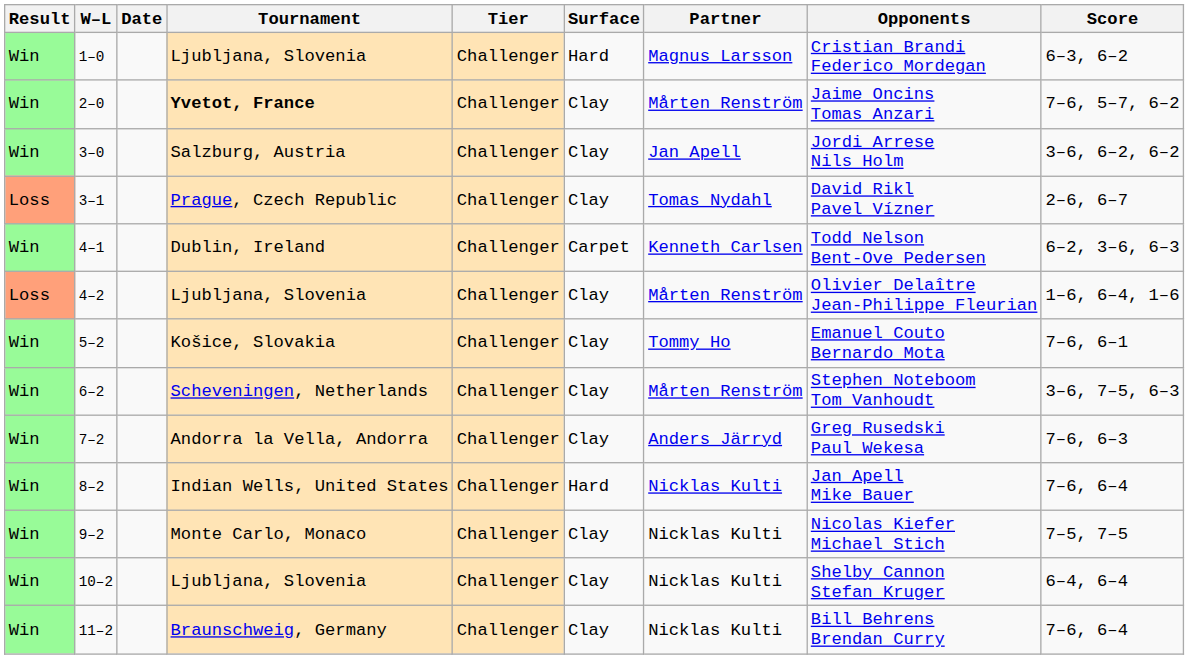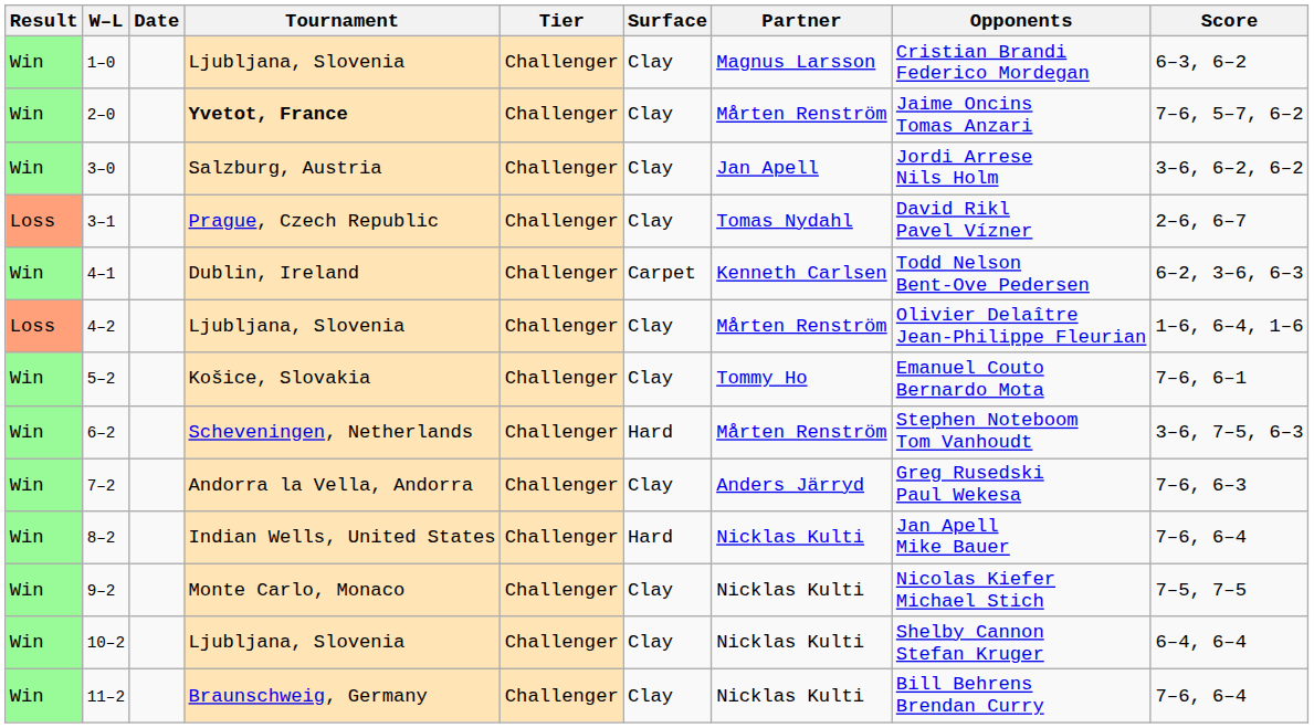 <table class="sortable wikitable">
 <tr>
 <th>Result</th>
 <th class="unsortable">W–L</th>
 <th>Date</th>
 <th>Tournament</th>
 <th>Tier</th>
 <th>Surface</th>
 <th>Partner</th>
 <th>Opponents</th>
 <th class="unsortable">Score</th>
 </tr>
 <tr>
 <td style="background:#98fb98;">Win</td>
 <td><small>1–0</small></td>
 <td></td>
 <td style="background:moccasin;">Ljubljana, Slovenia</td>
 <td style="background:moccasin;">Challenger</td>
-<td>Hard</td>
+<td>Clay</td>
 <td> <a href='#'>Magnus Larsson</a></td>
 <td> <a href='#'>Cristian Brandi</a> <br>  <a href='#'>Federico Mordegan</a></td>
 <td>6–3, 6–2</td>
 </tr>
 <tr>
 <td style="background:#98fb98;">Win</td>
 <td><small>2–0</small></td>
 <td></td>
 <td style="background:moccasin;"><strong>Yvetot, France</strong></td>
 <td style="background:moccasin;">Challenger</td>
 <td>Clay</td>
 <td> <a href='#'>Mårten Renström</a></td>
 <td> <a href='#'>Jaime Oncins</a> <br>  <a href='#'>Tomas Anzari</a></td>
 <td>7–6, 5–7, 6–2</td>
 </tr>
 <tr>
 <td style="background:#98fb98;">Win</td>
 <td><small>3–0</small></td>
 <td></td>
 <td style="background:moccasin;">Salzburg, Austria</td>
 <td style="background:moccasin;">Challenger</td>
 <td>Clay</td>
 <td> <a href='#'>Jan Apell</a></td>
 <td> <a href='#'>Jordi Arrese</a> <br>  <a href='#'>Nils Holm</a></td>
 <td>3–6, 6–2, 6–2</td>
 </tr>
 <tr>
 <td style="background:#ffa07a;">Loss</td>
 <td><small>3–1</small></td>
 <td></td>
 <td style="background:moccasin;"><a href='#'>Prague</a>, Czech Republic</td>
 <td style="background:moccasin;">Challenger</td>
 <td>Clay</td>
 <td> <a href='#'>Tomas Nydahl</a></td>
 <td> <a href='#'>David Rikl</a> <br>  <a href='#'>Pavel Vízner</a></td>
 <td>2–6, 6–7</td>
 </tr>
 <tr>
 <td style="background:#98fb98;">Win</td>
 <td><small>4–1</small></td>
 <td></td>
 <td style="background:moccasin;">Dublin, Ireland</td>
 <td style="background:moccasin;">Challenger</td>
 <td>Carpet</td>
 <td> <a href='#'>Kenneth Carlsen</a></td>
 <td> <a href='#'>Todd Nelson</a> <br>  <a href='#'>Bent-Ove Pedersen</a></td>
 <td>6–2, 3–6, 6–3</td>
 </tr>
 <tr>
 <td style="background:#ffa07a;">Loss</td>
 <td><small>4–2</small></td>
 <td></td>
 <td style="background:moccasin;">Ljubljana, Slovenia</td>
 <td style="background:moccasin;">Challenger</td>
 <td>Clay</td>
 <td> <a href='#'>Mårten Renström</a></td>
 <td> <a href='#'>Olivier Delaître</a> <br>  <a href='#'>Jean-Philippe Fleurian</a></td>
 <td>1–6, 6–4, 1–6</td>
 </tr>
 <tr>
 <td style="background:#98fb98;">Win</td>
 <td><small>5–2</small></td>
 <td></td>
 <td style="background:moccasin;">Košice, Slovakia</td>
 <td style="background:moccasin;">Challenger</td>
 <td>Clay</td>
 <td> <a href='#'>Tommy Ho</a></td>
 <td> <a href='#'>Emanuel Couto</a> <br>  <a href='#'>Bernardo Mota</a></td>
 <td>7–6, 6–1</td>
 </tr>
 <tr>
 <td style="background:#98fb98;">Win</td>
 <td><small>6–2</small></td>
 <td></td>
 <td style="background:moccasin;"><a href='#'>Scheveningen</a>, Netherlands</td>
 <td style="background:moccasin;">Challenger</td>
-<td>Clay</td>
+<td>Hard</td>
 <td> <a href='#'>Mårten Renström</a></td>
 <td> <a href='#'>Stephen Noteboom</a> <br>  <a href='#'>Tom Vanhoudt</a></td>
 <td>3–6, 7–5, 6–3</td>
 </tr>
 <tr>
 <td style="background:#98fb98;">Win</td>
 <td><small>7–2</small></td>
 <td></td>
 <td style="background:moccasin;">Andorra la Vella, Andorra</td>
 <td style="background:moccasin;">Challenger</td>
 <td>Clay</td>
 <td> <a href='#'>Anders Järryd</a></td>
 <td> <a href='#'>Greg Rusedski</a> <br>  <a href='#'>Paul Wekesa</a></td>
 <td>7–6, 6–3</td>
 </tr>
 <tr>
 <td style="background:#98fb98;">Win</td>
 <td><small>8–2</small></td>
 <td></td>
 <td style="background:moccasin;">Indian Wells, United States</td>
 <td style="background:moccasin;">Challenger</td>
 <td>Hard</td>
 <td> <a href='#'>Nicklas Kulti</a></td>
 <td> <a href='#'>Jan Apell</a> <br>  <a href='#'>Mike Bauer</a></td>
 <td>7–6, 6–4</td>
 </tr>
 <tr>
 <td style="background:#98fb98;">Win</td>
 <td><small>9–2</small></td>
 <td></td>
 <td style="background:moccasin;">Monte Carlo, Monaco</td>
 <td style="background:moccasin;">Challenger</td>
 <td>Clay</td>
 <td> Nicklas Kulti</td>
 <td> <a href='#'>Nicolas Kiefer</a> <br>  <a href='#'>Michael Stich</a></td>
 <td>7–5, 7–5</td>
 </tr>
 <tr>
 <td style="background:#98fb98;">Win</td>
 <td><small>10–2</small></td>
 <td></td>
 <td style="background:moccasin;">Ljubljana, Slovenia</td>
 <td style="background:moccasin;">Challenger</td>
 <td>Clay</td>
 <td> Nicklas Kulti</td>
 <td> <a href='#'>Shelby Cannon</a> <br>  <a href='#'>Stefan Kruger</a></td>
 <td>6–4, 6–4</td>
 </tr>
 <tr>
 <td style="background:#98fb98;">Win</td>
 <td><small>11–2</small></td>
 <td></td>
 <td style="background:moccasin;"><a href='#'>Braunschweig</a>, Germany</td>
 <td style="background:moccasin;">Challenger</td>
 <td>Clay</td>
 <td> Nicklas Kulti</td>
 <td> <a href='#'>Bill Behrens</a> <br>  <a href='#'>Brendan Curry</a></td>
 <td>7–6, 6–4</td>
 </tr>
 </table>
